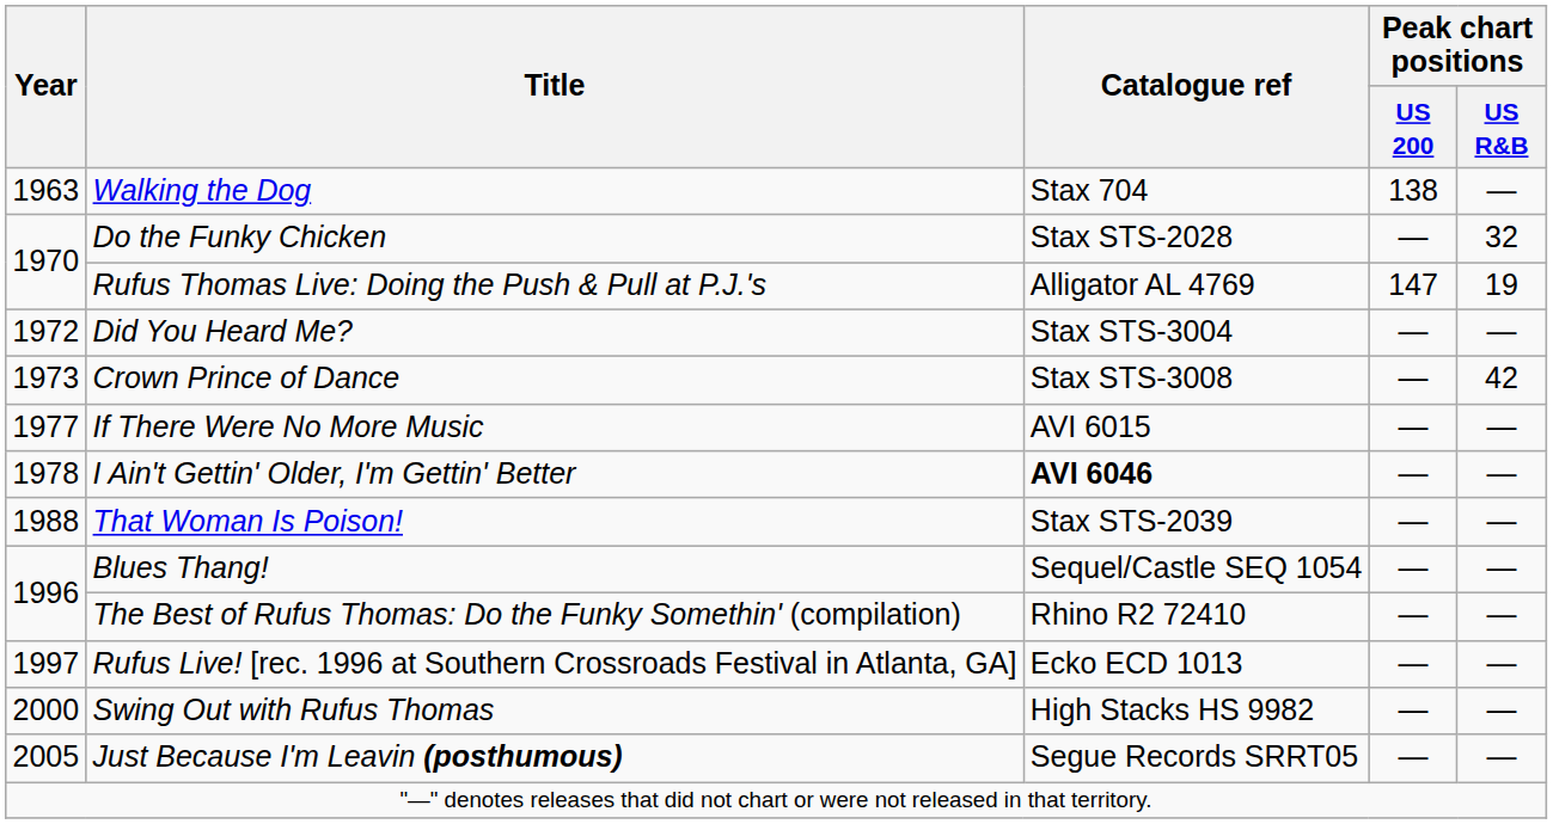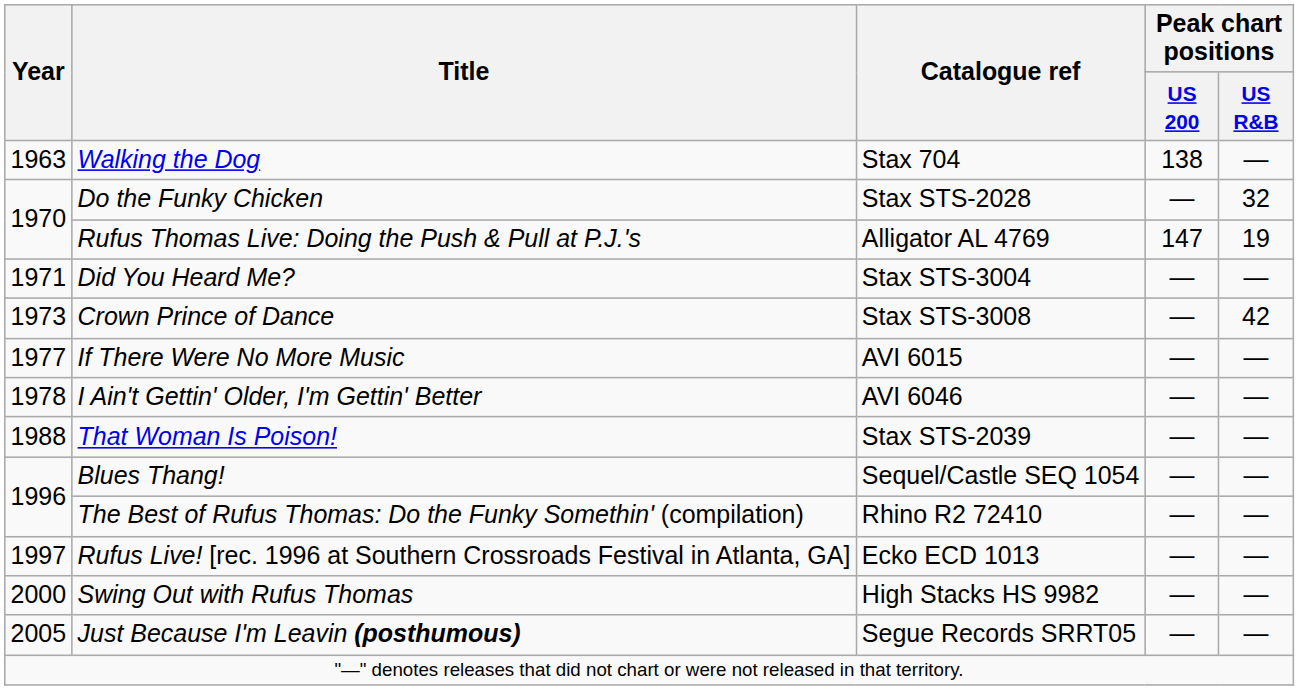 <table class="wikitable">
 <tr>
 <th rowspan="2">Year</th>
 <th rowspan="2">Title</th>
 <th rowspan="2">Catalogue ref</th>
 <th colspan="3">Peak chart positions</th>
 </tr>
 <tr>
 <th style="width:40px;"><small><a href='#'>US<br>200</a></small><br></th>
 <th style="width:40px;"><small><a href='#'>US<br>R&B</a></small><br></th>
 </tr>
 <tr>
 <td style="text-align:center;">1963</td>
 <td><em><a href='#'>Walking the Dog</a></em></td>
 <td>Stax 704</td>
 <td align=center>138</td>
 <td align=center>—</td>
 </tr>
 <tr>
 <td style="text-align:center;" rowspan="2">1970</td>
 <td><em>Do the Funky Chicken</em></td>
 <td>Stax STS-2028</td>
 <td align=center>—</td>
 <td align=center>32</td>
 </tr>
 <tr>
 <td><em>Rufus Thomas Live: Doing the Push & Pull at P.J.'s</em></td>
 <td>Alligator AL 4769</td>
 <td align=center>147</td>
 <td align=center>19</td>
 </tr>
 <tr>
-<td style="text-align:center;">1972</td>
+<td style="text-align:center;">1971</td>
 <td><em>Did You Heard Me?</em></td>
 <td>Stax STS-3004</td>
 <td align=center>—</td>
 <td align=center>—</td>
 </tr>
 <tr>
 <td style="text-align:center;">1973</td>
 <td><em>Crown Prince of Dance</em></td>
 <td>Stax STS-3008</td>
 <td align=center>—</td>
 <td align=center>42</td>
 </tr>
 <tr>
 <td style="text-align:center;">1977</td>
 <td><em>If There Were No More Music</em></td>
 <td>AVI 6015</td>
 <td align=center>—</td>
 <td align=center>—</td>
 </tr>
 <tr>
 <td style="text-align:center;">1978</td>
 <td><em>I Ain't Gettin' Older, I'm Gettin' Better</em></td>
-<td><strong>AVI 6046</strong></td>
+<td>AVI 6046</td>
 <td align=center>—</td>
 <td align=center>—</td>
 </tr>
 <tr>
 <td style="text-align:center;">1988</td>
 <td><em><a href='#'>That Woman Is Poison!</a></em></td>
 <td>Stax STS-2039</td>
 <td align=center>—</td>
 <td align=center>—</td>
 </tr>
 <tr>
 <td style="text-align:center;" rowspan="2">1996</td>
 <td><em>Blues Thang!</em></td>
 <td>Sequel/Castle SEQ 1054</td>
 <td align=center>—</td>
 <td align=center>—</td>
 </tr>
 <tr>
 <td><em>The Best of Rufus Thomas: Do the Funky Somethin' </em> (compilation)</td>
 <td>Rhino R2 72410</td>
 <td align=center>—</td>
 <td align=center>—</td>
 </tr>
 <tr>
 <td style="text-align:center;">1997</td>
 <td><em>Rufus Live!</em> [rec. 1996 at Southern Crossroads Festival in Atlanta, GA]</td>
 <td>Ecko ECD 1013</td>
 <td align=center>—</td>
 <td align=center>—</td>
 </tr>
 <tr>
 <td style="text-align:center;">2000</td>
 <td><em>Swing Out with Rufus Thomas</em></td>
 <td>High Stacks HS 9982</td>
 <td align=center>—</td>
 <td align=center>—</td>
 </tr>
 <tr>
 <td style="text-align:center;">2005</td>
 <td><em>Just Because I'm Leavin<strong> (posthumous)</td>
 <td>Segue Records SRRT05</td>
 <td align=center>—</td>
 <td align=center>—</td>
 </tr>
 <tr>
 <td colspan="6" style="text-align:center; font-size:9pt;">"—" denotes releases that did not chart or were not released in that territory.</td>
 </tr>
 </table>
